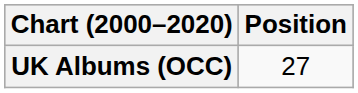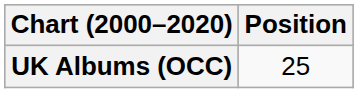 <table class="wikitable sortable plainrowheaders" style="text-align:center;">
 <tr>
 <th scope="col">Chart (2000–2020)</th>
 <th scope="col">Position</th>
 </tr>
 <tr>
 <th scope="row">UK Albums (OCC)<br></th>
-<td>27</td>
+<td>25</td>
 </tr>
 </table>
